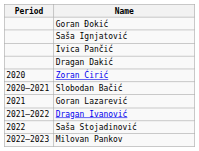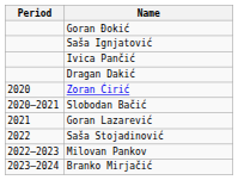 <table class="wikitable">
 <tr>
 <th width="75">Period</th>
 <th width="225">Name</th>
 </tr>
 <tr>
 <td></td>
 <td> Goran Đokić</td>
 </tr>
 <tr>
 <td></td>
 <td> Saša Ignjatović</td>
 </tr>
 <tr>
 <td></td>
 <td> Ivica Pančić</td>
 </tr>
 <tr>
 <td></td>
 <td> Dragan Dakić</td>
 </tr>
 <tr>
 <td>2020</td>
 <td> <a href='#'>Zoran Ćirić</a></td>
 </tr>
 <tr>
 <td>2020–2021</td>
 <td> Slobodan Bačić</td>
 </tr>
 <tr>
 <td>2021</td>
 <td> Goran Lazarević</td>
 </tr>
 <tr>
-<td>2021–2022</td>
-<td> <a href='#'>Dragan Ivanović</a></td>
-</tr>
-<tr>
 <td>2022</td>
 <td> Saša Stojadinović</td>
 </tr>
 <tr>
 <td>2022–2023</td>
 <td> Milovan Pankov</td>
 </tr>
+<tr>
+<td>2023–2024</td>
+<td> Branko Mirjačić</td>
+</tr>
 </table>
